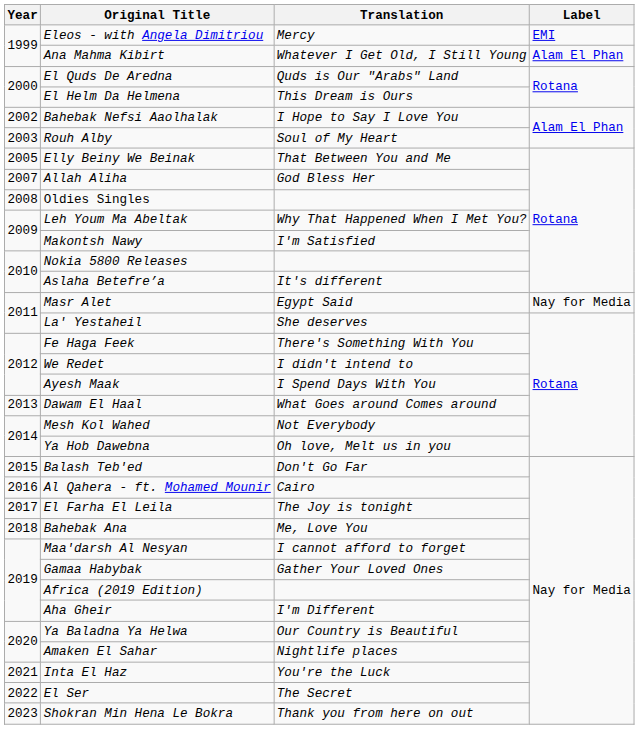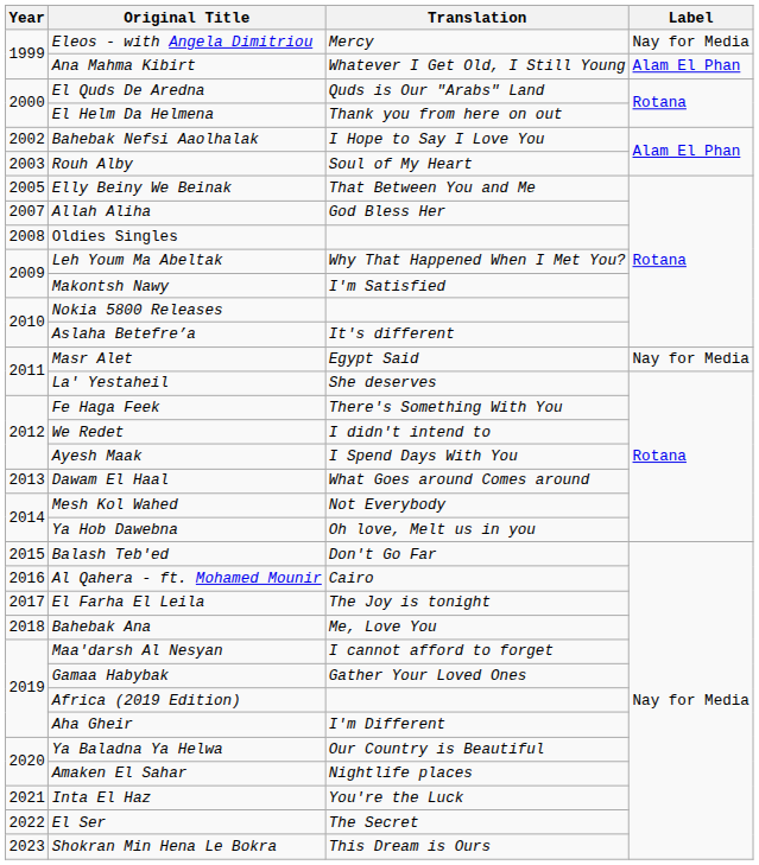 <table class="wikitable sortable" border="4">
 <tr>
 <th scope="col">Year</th>
 <th scope="col">Original Title</th>
 <th scope="col">Translation</th>
 <th scope="col">Label</th>
 </tr>
 <tr>
 <td rowspan="2">1999</td>
 <td><em>Eleos - with <a href='#'>Angela Dimitriou</a></em></td>
 <td><em>Mercy</em></td>
-<td><a href='#'>EMI</a></td>
+<td>Nay for Media</td>
 </tr>
 <tr>
 <td><em>Ana Mahma Kibirt</em></td>
 <td><em>Whatever I Get Old, I Still Young</em></td>
 <td><a href='#'>Alam El Phan</a></td>
 </tr>
 <tr>
 <td rowspan="2">2000</td>
 <td><em>El Quds De Aredna</em></td>
 <td><em>Quds is Our "Arabs" Land</em></td>
 <td rowspan="2"><a href='#'>Rotana</a></td>
 </tr>
 <tr>
 <td><em>El Helm Da Helmena</em></td>
-<td><em>This Dream is Ours</em></td>
+<td><em>Thank you from here on out</em></td>
 </tr>
 <tr>
 <td>2002</td>
 <td><em>Bahebak Nefsi Aaolhalak</em></td>
 <td><em>I Hope to Say I Love You</em></td>
 <td rowspan="2"><a href='#'>Alam El Phan</a></td>
 </tr>
 <tr>
 <td>2003</td>
 <td><em>Rouh Alby</em></td>
 <td><em>Soul of My Heart</em></td>
 </tr>
 <tr>
 <td>2005</td>
 <td><em>Elly Beiny We Beinak</em></td>
 <td><em>That Between You and Me</em></td>
 <td rowspan="7"><a href='#'>Rotana</a></td>
 </tr>
 <tr>
 <td>2007</td>
 <td><em>Allah Aliha</em></td>
 <td><em>God Bless Her</em></td>
 </tr>
 <tr>
 <td>2008</td>
 <td>Oldies Singles</td>
 </tr>
 <tr>
 <td rowspan="2">2009</td>
 <td><em>Leh Youm Ma Abeltak</em></td>
 <td><em>Why That Happened When I Met You?</em></td>
 </tr>
 <tr>
 <td><em>Makontsh Nawy</em></td>
 <td><em>I'm Satisfied</em></td>
 </tr>
 <tr>
 <td rowspan="2">2010</td>
 <td><em>Nokia 5800 Releases</em></td>
 </tr>
 <tr>
 <td><em>Aslaha Betefre’a</em></td>
 <td><em>It's different</em></td>
 </tr>
 <tr>
 <td rowspan="2">2011</td>
 <td><em>Masr Alet</em></td>
 <td><em>Egypt Said</em></td>
 <td>Nay for Media</td>
 </tr>
 <tr>
 <td><em>La' Yestaheil</em></td>
 <td><em>She deserves</em></td>
 <td rowspan="7"><a href='#'>Rotana</a></td>
 </tr>
 <tr>
 <td rowspan="3">2012</td>
 <td><em>Fe Haga Feek</em></td>
 <td><em>There's Something With You</em></td>
 </tr>
 <tr>
 <td><em>We Redet</em></td>
 <td><em>I didn't intend to</em></td>
 </tr>
 <tr>
 <td><em>Ayesh Maak</em></td>
 <td><em>I Spend Days With You</em></td>
 </tr>
 <tr>
 <td>2013</td>
 <td><em>Dawam El Haal</em></td>
 <td><em>What Goes around Comes around</em></td>
 </tr>
 <tr>
 <td rowspan="2">2014</td>
 <td><em>Mesh Kol Wahed</em></td>
 <td><em>Not Everybody</em></td>
 </tr>
 <tr>
 <td><em>Ya Hob Dawebna</em></td>
 <td><em>Oh love, Melt us in you</em></td>
 </tr>
 <tr>
 <td>2015</td>
 <td><em>Balash Teb'ed</em></td>
 <td><em>Don't Go Far</em></td>
 <td rowspan="13">Nay for Media</td>
 </tr>
 <tr>
 <td>2016</td>
 <td><em>Al Qahera - ft. <a href='#'>Mohamed Mounir</a></em></td>
 <td><em>Cairo</em></td>
 </tr>
 <tr>
 <td>2017</td>
 <td><em>El Farha El Leila</em></td>
 <td><em>The Joy is tonight</em></td>
 </tr>
 <tr>
 <td>2018</td>
 <td><em>Bahebak Ana</em></td>
 <td><em>Me, Love You</em></td>
 </tr>
 <tr>
 <td rowspan="4">2019</td>
 <td><em>Maa'darsh Al Nesyan</em></td>
 <td><em>I cannot afford to forget</em></td>
 </tr>
 <tr>
 <td><em>Gamaa Habybak</em></td>
 <td><em>Gather Your Loved Ones</em></td>
 </tr>
 <tr>
 <td><em>Africa (2019 Edition)</em></td>
 </tr>
 <tr>
 <td><em>Aha Gheir</em></td>
 <td><em>I'm Different</em></td>
 </tr>
 <tr>
 <td rowspan="2">2020</td>
 <td><em>Ya Baladna Ya Helwa</em></td>
 <td><em>Our Country is Beautiful</em></td>
 </tr>
 <tr>
 <td><em>Amaken El Sahar</em></td>
 <td><em>Nightlife places</em></td>
 </tr>
 <tr>
 <td>2021</td>
 <td><em>Inta El Haz</em></td>
 <td><em>You're the Luck</em></td>
 </tr>
 <tr>
 <td>2022</td>
 <td><em>El Ser</em></td>
 <td><em>The Secret</em></td>
 </tr>
 <tr>
 <td>2023</td>
 <td><em>Shokran Min Hena Le Bokra</em></td>
-<td><em>Thank you from here on out</em></td>
+<td><em>This Dream is Ours</em></td>
 </tr>
 </table>
